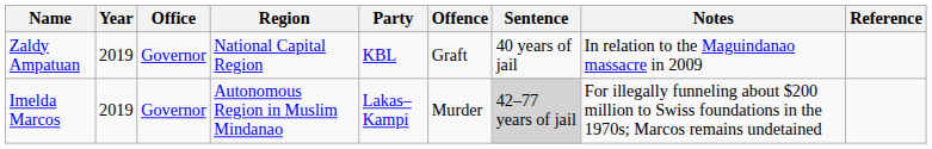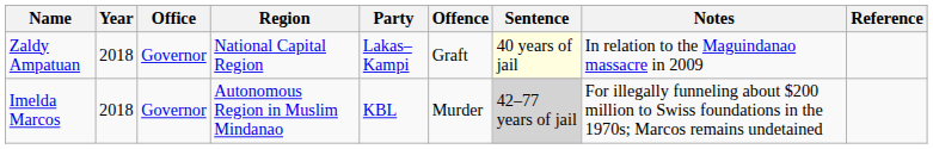 <table class="wikitable">
 <tr>
 <th>Name</th>
 <th>Year</th>
 <th>Office</th>
 <th>Region</th>
 <th>Party</th>
 <th>Offence</th>
 <th>Sentence</th>
 <th>Notes</th>
 <th>Reference</th>
 </tr>
 <tr>
 <td><a href='#'>Zaldy Ampatuan</a></td>
-<td>2019</td>
+<td>2018</td>
 <td><a href='#'>Governor</a></td>
 <td><a href='#'>National Capital Region</a></td>
-<td><a href='#'>KBL</a></td>
+<td><a href='#'>Lakas–Kampi</a></td>
 <td>Graft</td>
-<td>40 years of jail</td>
+<td style="background: lightyellow;">40 years of jail</td>
 <td>In relation to the <a href='#'>Maguindanao massacre</a> in 2009</td>
 <td></td>
 </tr>
 <tr>
 <td><a href='#'>Imelda Marcos</a></td>
-<td>2019</td>
+<td>2018</td>
 <td><a href='#'>Governor</a></td>
 <td><a href='#'>Autonomous Region in Muslim Mindanao</a></td>
-<td><a href='#'>Lakas–Kampi</a></td>
+<td><a href='#'>KBL</a></td>
 <td>Murder</td>
 <td style="background: lightgrey;">42–77 years of jail<br></td>
 <td>For illegally funneling about $200 million to Swiss foundations in the 1970s; Marcos remains undetained</td>
 <td></td>
 </tr>
 </table>
